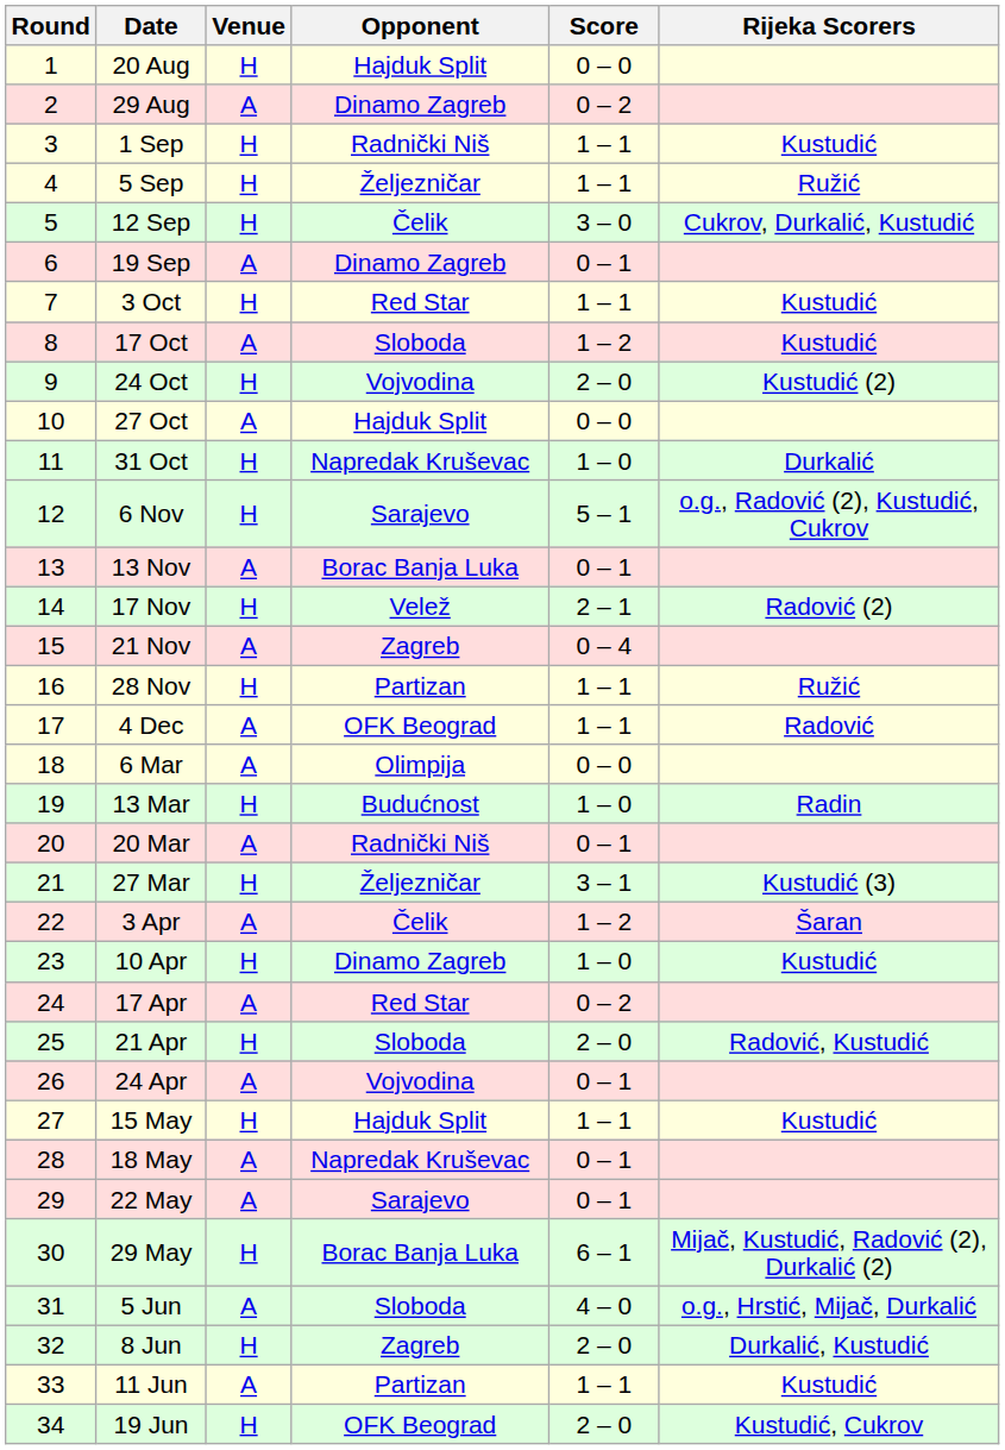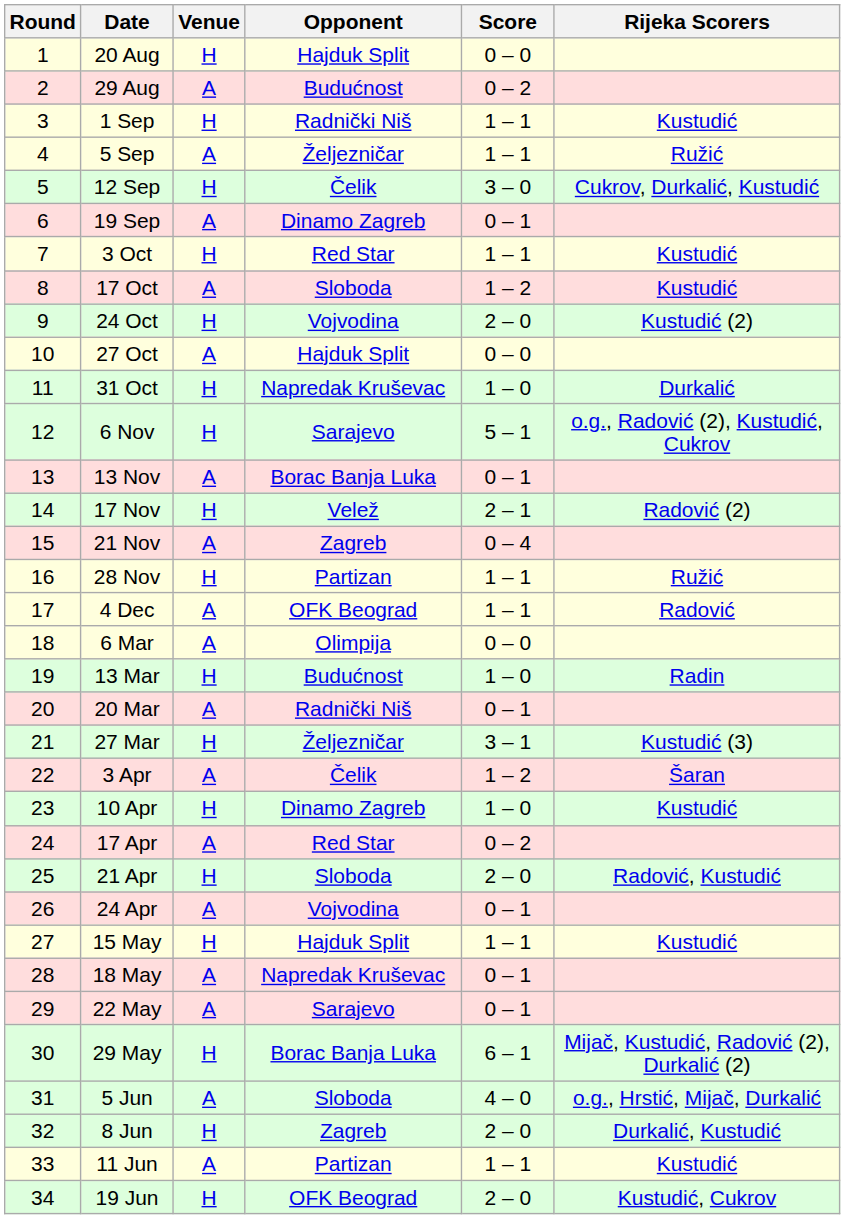 <table class="wikitable sortable" style="text-align: center; font-size:95%;">
 <tr>
 <th width="30">Round</th>
 <th width="60">Date</th>
 <th width="20">Venue</th>
 <th width="150">Opponent</th>
 <th width="60">Score</th>
 <th width="200">Rijeka Scorers</th>
 </tr>
 <tr bgcolor="#ffffdd">
 <td>1</td>
 <td>20 Aug</td>
 <td><a href='#'>H</a></td>
 <td><a href='#'>Hajduk Split</a></td>
 <td>0 – 0</td>
 <td></td>
 </tr>
 <tr bgcolor="#ffdddd">
 <td>2</td>
 <td>29 Aug</td>
 <td><a href='#'>A</a></td>
-<td><a href='#'>Dinamo Zagreb</a></td>
+<td><a href='#'>Budućnost</a></td>
 <td>0 – 2</td>
 <td></td>
 </tr>
 <tr bgcolor="#ffffdd">
 <td>3</td>
 <td>1 Sep</td>
 <td><a href='#'>H</a></td>
 <td><a href='#'>Radnički Niš</a></td>
 <td>1 – 1</td>
 <td><a href='#'>Kustudić</a></td>
 </tr>
 <tr bgcolor="#ffffdd">
 <td>4</td>
 <td>5 Sep</td>
-<td><a href='#'>H</a></td>
+<td><a href='#'>A</a></td>
 <td><a href='#'>Željezničar</a></td>
 <td>1 – 1</td>
 <td><a href='#'>Ružić</a></td>
 </tr>
 <tr bgcolor="#ddffdd">
 <td>5</td>
 <td>12 Sep</td>
 <td><a href='#'>H</a></td>
 <td><a href='#'>Čelik</a></td>
 <td>3 – 0</td>
 <td><a href='#'>Cukrov</a>, <a href='#'>Durkalić</a>, <a href='#'>Kustudić</a></td>
 </tr>
 <tr bgcolor="#ffdddd">
 <td>6</td>
 <td>19 Sep</td>
 <td><a href='#'>A</a></td>
 <td><a href='#'>Dinamo Zagreb</a></td>
 <td>0 – 1</td>
 <td></td>
 </tr>
 <tr bgcolor="#ffffdd">
 <td>7</td>
 <td>3 Oct</td>
 <td><a href='#'>H</a></td>
 <td><a href='#'>Red Star</a></td>
 <td>1 – 1</td>
 <td><a href='#'>Kustudić</a></td>
 </tr>
 <tr bgcolor="#ffdddd">
 <td>8</td>
 <td>17 Oct</td>
 <td><a href='#'>A</a></td>
 <td><a href='#'>Sloboda</a></td>
 <td>1 – 2</td>
 <td><a href='#'>Kustudić</a></td>
 </tr>
 <tr bgcolor="#ddffdd">
 <td>9</td>
 <td>24 Oct</td>
 <td><a href='#'>H</a></td>
 <td><a href='#'>Vojvodina</a></td>
 <td>2 – 0</td>
 <td><a href='#'>Kustudić</a> (2)</td>
 </tr>
 <tr bgcolor="#ffffdd">
 <td>10</td>
 <td>27 Oct</td>
 <td><a href='#'>A</a></td>
 <td><a href='#'>Hajduk Split</a></td>
 <td>0 – 0</td>
 <td></td>
 </tr>
 <tr bgcolor="#ddffdd">
 <td>11</td>
 <td>31 Oct</td>
 <td><a href='#'>H</a></td>
 <td><a href='#'>Napredak Kruševac</a></td>
 <td>1 – 0</td>
 <td><a href='#'>Durkalić</a></td>
 </tr>
 <tr bgcolor="#ddffdd">
 <td>12</td>
 <td>6 Nov</td>
 <td><a href='#'>H</a></td>
 <td><a href='#'>Sarajevo</a></td>
 <td>5 – 1</td>
 <td><a href='#'>o.g.</a>, <a href='#'>Radović</a> (2), <a href='#'>Kustudić</a>, <a href='#'>Cukrov</a></td>
 </tr>
 <tr bgcolor="#ffdddd">
 <td>13</td>
 <td>13 Nov</td>
 <td><a href='#'>A</a></td>
 <td><a href='#'>Borac Banja Luka</a></td>
 <td>0 – 1</td>
 <td></td>
 </tr>
 <tr bgcolor="#ddffdd">
 <td>14</td>
 <td>17 Nov</td>
 <td><a href='#'>H</a></td>
 <td><a href='#'>Velež</a></td>
 <td>2 – 1</td>
 <td><a href='#'>Radović</a> (2)</td>
 </tr>
 <tr bgcolor="#ffdddd">
 <td>15</td>
 <td>21 Nov</td>
 <td><a href='#'>A</a></td>
 <td><a href='#'>Zagreb</a></td>
 <td>0 – 4</td>
 <td></td>
 </tr>
 <tr bgcolor="#ffffdd">
 <td>16</td>
 <td>28 Nov</td>
 <td><a href='#'>H</a></td>
 <td><a href='#'>Partizan</a></td>
 <td>1 – 1</td>
 <td><a href='#'>Ružić</a></td>
 </tr>
 <tr bgcolor="#ffffdd">
 <td>17</td>
 <td>4 Dec</td>
 <td><a href='#'>A</a></td>
 <td><a href='#'>OFK Beograd</a></td>
 <td>1 – 1</td>
 <td><a href='#'>Radović</a></td>
 </tr>
 <tr bgcolor="#ffffdd">
 <td>18</td>
 <td>6 Mar</td>
 <td><a href='#'>A</a></td>
 <td><a href='#'>Olimpija</a></td>
 <td>0 – 0</td>
 <td></td>
 </tr>
 <tr bgcolor="#ddffdd">
 <td>19</td>
 <td>13 Mar</td>
 <td><a href='#'>H</a></td>
 <td><a href='#'>Budućnost</a></td>
 <td>1 – 0</td>
 <td><a href='#'>Radin</a></td>
 </tr>
 <tr bgcolor="#ffdddd">
 <td>20</td>
 <td>20 Mar</td>
 <td><a href='#'>A</a></td>
 <td><a href='#'>Radnički Niš</a></td>
 <td>0 – 1</td>
 <td></td>
 </tr>
 <tr bgcolor="#ddffdd">
 <td>21</td>
 <td>27 Mar</td>
 <td><a href='#'>H</a></td>
 <td><a href='#'>Željezničar</a></td>
 <td>3 – 1</td>
 <td><a href='#'>Kustudić</a> (3)</td>
 </tr>
 <tr bgcolor="#ffdddd">
 <td>22</td>
 <td>3 Apr</td>
 <td><a href='#'>A</a></td>
 <td><a href='#'>Čelik</a></td>
 <td>1 – 2</td>
 <td><a href='#'>Šaran</a></td>
 </tr>
 <tr bgcolor="#ddffdd">
 <td>23</td>
 <td>10 Apr</td>
 <td><a href='#'>H</a></td>
 <td><a href='#'>Dinamo Zagreb</a></td>
 <td>1 – 0</td>
 <td><a href='#'>Kustudić</a></td>
 </tr>
 <tr bgcolor="#ffdddd">
 <td>24</td>
 <td>17 Apr</td>
 <td><a href='#'>A</a></td>
 <td><a href='#'>Red Star</a></td>
 <td>0 – 2</td>
 <td></td>
 </tr>
 <tr bgcolor="#ddffdd">
 <td>25</td>
 <td>21 Apr</td>
 <td><a href='#'>H</a></td>
 <td><a href='#'>Sloboda</a></td>
 <td>2 – 0</td>
 <td><a href='#'>Radović</a>, <a href='#'>Kustudić</a></td>
 </tr>
 <tr bgcolor="#ffdddd">
 <td>26</td>
 <td>24 Apr</td>
 <td><a href='#'>A</a></td>
 <td><a href='#'>Vojvodina</a></td>
 <td>0 – 1</td>
 <td></td>
 </tr>
 <tr bgcolor="#ffffdd">
 <td>27</td>
 <td>15 May</td>
 <td><a href='#'>H</a></td>
 <td><a href='#'>Hajduk Split</a></td>
 <td>1 – 1</td>
 <td><a href='#'>Kustudić</a></td>
 </tr>
 <tr bgcolor="#ffdddd">
 <td>28</td>
 <td>18 May</td>
 <td><a href='#'>A</a></td>
 <td><a href='#'>Napredak Kruševac</a></td>
 <td>0 – 1</td>
 <td></td>
 </tr>
 <tr bgcolor="#ffdddd">
 <td>29</td>
 <td>22 May</td>
 <td><a href='#'>A</a></td>
 <td><a href='#'>Sarajevo</a></td>
 <td>0 – 1</td>
 <td></td>
 </tr>
 <tr bgcolor="#ddffdd">
 <td>30</td>
 <td>29 May</td>
 <td><a href='#'>H</a></td>
 <td><a href='#'>Borac Banja Luka</a></td>
 <td>6 – 1</td>
 <td><a href='#'>Mijač</a>, <a href='#'>Kustudić</a>, <a href='#'>Radović</a> (2), <a href='#'>Durkalić</a> (2)</td>
 </tr>
 <tr bgcolor="#ddffdd">
 <td>31</td>
 <td>5 Jun</td>
 <td><a href='#'>A</a></td>
 <td><a href='#'>Sloboda</a></td>
 <td>4 – 0</td>
 <td><a href='#'>o.g.</a>, <a href='#'>Hrstić</a>, <a href='#'>Mijač</a>, <a href='#'>Durkalić</a></td>
 </tr>
 <tr bgcolor="#ddffdd">
 <td>32</td>
 <td>8 Jun</td>
 <td><a href='#'>H</a></td>
 <td><a href='#'>Zagreb</a></td>
 <td>2 – 0</td>
 <td><a href='#'>Durkalić</a>, <a href='#'>Kustudić</a></td>
 </tr>
 <tr bgcolor="#ffffdd">
 <td>33</td>
 <td>11 Jun</td>
 <td><a href='#'>A</a></td>
 <td><a href='#'>Partizan</a></td>
 <td>1 – 1</td>
 <td><a href='#'>Kustudić</a></td>
 </tr>
 <tr bgcolor="#ddffdd">
 <td>34</td>
 <td>19 Jun</td>
 <td><a href='#'>H</a></td>
 <td><a href='#'>OFK Beograd</a></td>
 <td>2 – 0</td>
 <td><a href='#'>Kustudić</a>, <a href='#'>Cukrov</a></td>
 </tr>
 </table>
